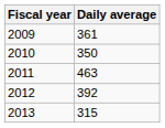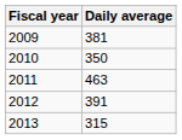 <table class="wikitable">
 <tr>
 <th>Fiscal year</th>
 <th>Daily average</th>
 </tr>
 <tr>
 <td>2009</td>
-<td>361</td>
+<td>381</td>
 </tr>
 <tr>
 <td>2010</td>
 <td>350</td>
 </tr>
 <tr>
 <td>2011</td>
 <td>463</td>
 </tr>
 <tr>
 <td>2012</td>
-<td>392</td>
+<td>391</td>
 </tr>
 <tr>
 <td>2013</td>
 <td>315</td>
 </tr>
 </table>
